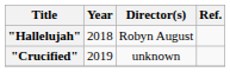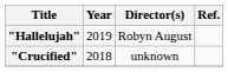 <table class="wikitable plainrowheaders" style="text-align:center;">
 <tr>
 <th>Title</th>
 <th>Year</th>
 <th>Director(s)</th>
 <th>Ref.</th>
 </tr>
 <tr>
 <th scope="row">"Hallelujah"</th>
-<td>2018</td>
+<td>2019</td>
 <td>Robyn August</td>
 <td></td>
 </tr>
 <tr>
 <th scope="row">"Crucified"</th>
-<td>2019</td>
+<td>2018</td>
 <td>unknown</td>
 <td></td>
 </tr>
 <tr>
 </tr>
 </table>
